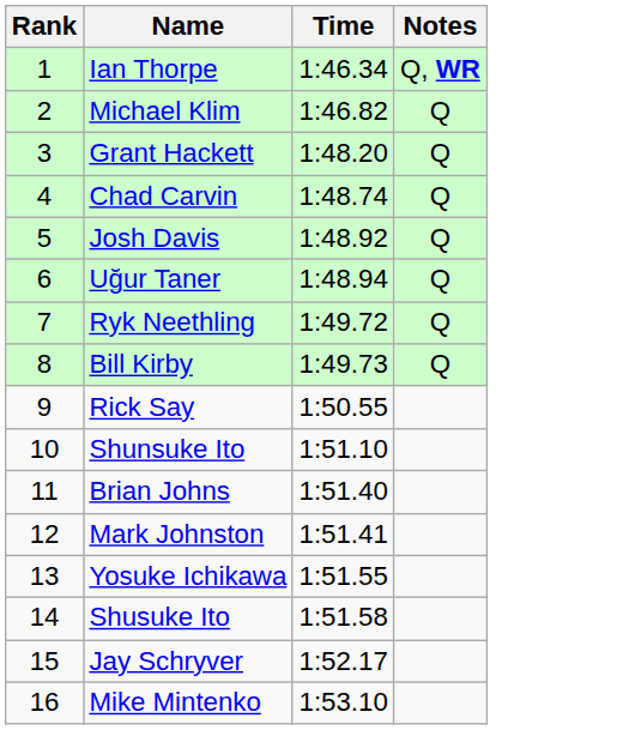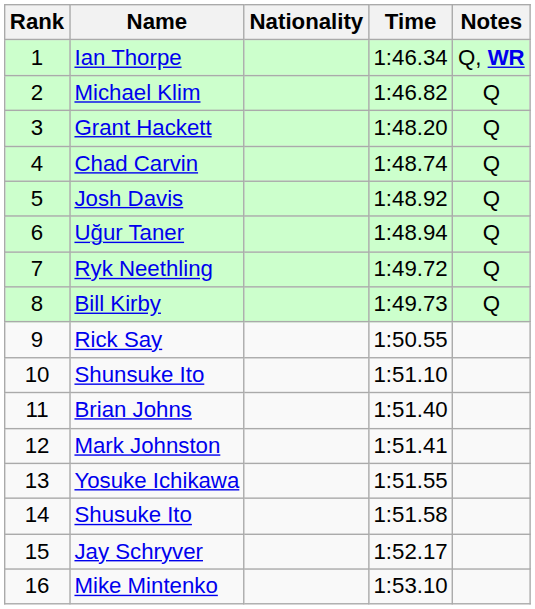 <table class="wikitable sortable" style="text-align:center">
 <tr>
 <th>Rank</th>
 <th>Name</th>
+<th>Nationality</th>
 <th>Time</th>
 <th>Notes</th>
 </tr>
 <tr bgcolor=ccffcc>
 <td>1</td>
 <td align=left><a href='#'>Ian Thorpe</a></td>
+<td align=left></td>
 <td>1:46.34</td>
 <td>Q, <strong><a href='#'>WR</a></strong></td>
 </tr>
 <tr bgcolor=ccffcc>
 <td>2</td>
 <td align=left><a href='#'>Michael Klim</a></td>
+<td align=left></td>
 <td>1:46.82</td>
 <td>Q</td>
 </tr>
 <tr bgcolor=ccffcc>
 <td>3</td>
 <td align=left><a href='#'>Grant Hackett</a></td>
+<td align=left></td>
 <td>1:48.20</td>
 <td>Q</td>
 </tr>
 <tr bgcolor=ccffcc>
 <td>4</td>
 <td align=left><a href='#'>Chad Carvin</a></td>
+<td align=left></td>
 <td>1:48.74</td>
 <td>Q</td>
 </tr>
 <tr bgcolor=ccffcc>
 <td>5</td>
 <td align=left><a href='#'>Josh Davis</a></td>
+<td align=left></td>
 <td>1:48.92</td>
 <td>Q</td>
 </tr>
 <tr bgcolor=ccffcc>
 <td>6</td>
 <td align=left><a href='#'>Uğur Taner</a></td>
+<td align=left></td>
 <td>1:48.94</td>
 <td>Q</td>
 </tr>
 <tr bgcolor=ccffcc>
 <td>7</td>
 <td align=left><a href='#'>Ryk Neethling</a></td>
+<td align=left></td>
 <td>1:49.72</td>
 <td>Q</td>
 </tr>
 <tr bgcolor=ccffcc>
 <td>8</td>
 <td align=left><a href='#'>Bill Kirby</a></td>
+<td align=left></td>
 <td>1:49.73</td>
 <td>Q</td>
 </tr>
 <tr>
 <td>9</td>
 <td align=left><a href='#'>Rick Say</a></td>
+<td align=left></td>
 <td>1:50.55</td>
 <td></td>
 </tr>
 <tr>
 <td>10</td>
 <td align=left><a href='#'>Shunsuke Ito</a></td>
+<td align=left></td>
 <td>1:51.10</td>
 <td></td>
 </tr>
 <tr>
 <td>11</td>
 <td align=left><a href='#'>Brian Johns</a></td>
+<td align=left></td>
 <td>1:51.40</td>
 <td></td>
 </tr>
 <tr>
 <td>12</td>
 <td align=left><a href='#'>Mark Johnston</a></td>
+<td align=left></td>
 <td>1:51.41</td>
 <td></td>
 </tr>
 <tr>
 <td>13</td>
 <td align=left><a href='#'>Yosuke Ichikawa</a></td>
+<td align=left></td>
 <td>1:51.55</td>
 <td></td>
 </tr>
 <tr>
 <td>14</td>
 <td align=left><a href='#'>Shusuke Ito</a></td>
+<td align=left></td>
 <td>1:51.58</td>
 <td></td>
 </tr>
 <tr>
 <td>15</td>
 <td align=left><a href='#'>Jay Schryver</a></td>
+<td align=left></td>
 <td>1:52.17</td>
 <td></td>
 </tr>
 <tr>
 <td>16</td>
 <td align=left><a href='#'>Mike Mintenko</a></td>
+<td align=left></td>
 <td>1:53.10</td>
 <td></td>
 </tr>
 </table>
